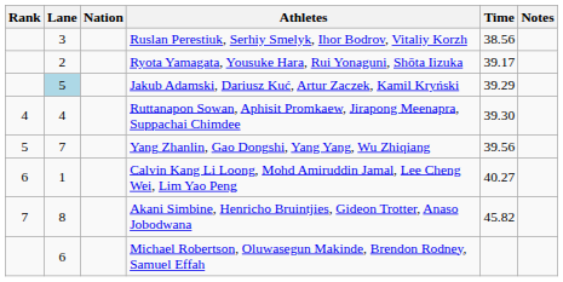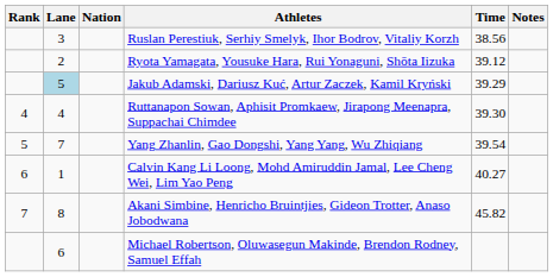 <table class="wikitable sortable" style="text-align:center;font-size:95%">
 <tr>
 <th>Rank</th>
 <th>Lane</th>
 <th>Nation</th>
 <th>Athletes</th>
 <th>Time</th>
 <th>Notes</th>
 </tr>
 <tr>
 <td></td>
 <td>3</td>
 <td align=left></td>
 <td align=left><a href='#'>Ruslan Perestiuk</a>, <a href='#'>Serhiy Smelyk</a>, <a href='#'>Ihor Bodrov</a>, <a href='#'>Vitaliy Korzh</a></td>
 <td>38.56</td>
 <td></td>
 </tr>
 <tr>
 <td></td>
 <td>2</td>
 <td align=left></td>
 <td align=left><a href='#'>Ryota Yamagata</a>, <a href='#'>Yousuke Hara</a>, <a href='#'>Rui Yonaguni</a>, <a href='#'>Shōta Iizuka</a></td>
-<td>39.17</td>
+<td>39.12</td>
 <td></td>
 </tr>
 <tr>
 <td></td>
 <td style="background: lightblue;">5</td>
 <td align=left></td>
 <td align=left><a href='#'>Jakub Adamski</a>, <a href='#'>Dariusz Kuć</a>, <a href='#'>Artur Zaczek</a>, <a href='#'>Kamil Kryński</a></td>
 <td>39.29</td>
 <td></td>
 </tr>
 <tr>
 <td>4</td>
 <td>4</td>
 <td align=left></td>
 <td align=left><a href='#'>Ruttanapon Sowan</a>, <a href='#'>Aphisit Promkaew</a>, <a href='#'>Jirapong Meenapra</a>, <a href='#'>Suppachai Chimdee</a></td>
 <td>39.30</td>
 <td></td>
 </tr>
 <tr>
 <td>5</td>
 <td>7</td>
 <td align=left></td>
 <td align=left><a href='#'>Yang Zhanlin</a>, <a href='#'>Gao Dongshi</a>, <a href='#'>Yang Yang</a>, <a href='#'>Wu Zhiqiang</a></td>
-<td>39.56</td>
+<td>39.54</td>
 <td></td>
 </tr>
 <tr>
 <td>6</td>
 <td>1</td>
 <td align=left></td>
 <td align=left><a href='#'>Calvin Kang Li Loong</a>, <a href='#'>Mohd Amiruddin Jamal</a>, <a href='#'>Lee Cheng Wei</a>, <a href='#'>Lim Yao Peng</a></td>
 <td>40.27</td>
 <td></td>
 </tr>
 <tr>
 <td>7</td>
 <td>8</td>
 <td align=left></td>
 <td align=left><a href='#'>Akani Simbine</a>, <a href='#'>Henricho Bruintjies</a>, <a href='#'>Gideon Trotter</a>, <a href='#'>Anaso Jobodwana</a></td>
 <td>45.82</td>
 <td></td>
 </tr>
 <tr>
 <td></td>
 <td>6</td>
 <td align=left></td>
 <td align=left><a href='#'>Michael Robertson</a>, <a href='#'>Oluwasegun Makinde</a>, <a href='#'>Brendon Rodney</a>, <a href='#'>Samuel Effah</a></td>
 <td></td>
 <td></td>
 </tr>
 </table>
